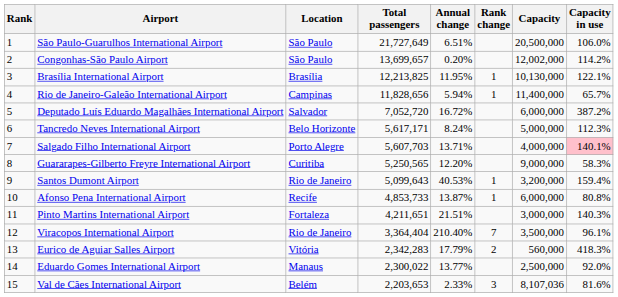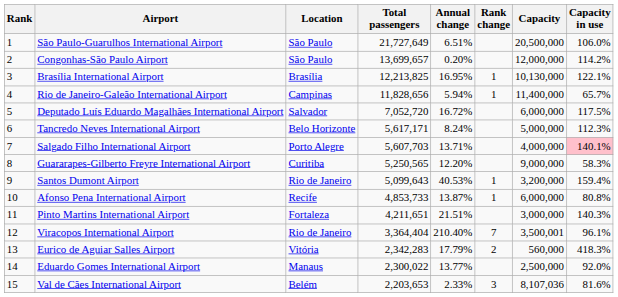 <table class="wikitable">
 <tr>
 <th>Rank</th>
 <th>Airport</th>
 <th>Location</th>
 <th style="width:100px">Total<br>passengers</th>
 <th>Annual<br>change</th>
 <th>Rank<br>change</th>
 <th>Capacity</th>
 <th>Capacity<br>in use</th>
 </tr>
 <tr>
 <td>1</td>
 <td><a href='#'>São Paulo-Guarulhos International Airport</a></td>
 <td><a href='#'>São Paulo</a></td>
 <td align="right">21,727,649</td>
 <td align="right">6.51%</td>
 <td style="text-align:center;"></td>
 <td align="right">20,500,000</td>
 <td align="right">106.0%</td>
 </tr>
 <tr>
 <td>2</td>
 <td><a href='#'>Congonhas-São Paulo Airport</a></td>
 <td><a href='#'>São Paulo</a></td>
 <td align="right">13,699,657</td>
 <td align="right">0.20%</td>
 <td style="text-align:center;"></td>
-<td align="right">12,002,000</td>
+<td align="right">12,000,000</td>
 <td align="right">114.2%</td>
 </tr>
 <tr>
 <td>3</td>
 <td><a href='#'>Brasília International Airport</a></td>
 <td><a href='#'>Brasília</a></td>
 <td align="right">12,213,825</td>
-<td align="right">11.95%</td>
+<td align="right">16.95%</td>
 <td style="text-align:center;">1</td>
 <td align="right">10,130,000</td>
 <td align="right">122.1%</td>
 </tr>
 <tr>
 <td>4</td>
 <td><a href='#'>Rio de Janeiro-Galeão International Airport</a></td>
 <td><a href='#'>Campinas</a></td>
 <td align="right">11,828,656</td>
 <td align="right">5.94%</td>
 <td style="text-align:center;">1</td>
 <td align="right">11,400,000</td>
 <td align="right">65.7%</td>
 </tr>
 <tr>
 <td>5</td>
 <td><a href='#'>Deputado Luís Eduardo Magalhães International Airport</a></td>
 <td><a href='#'>Salvador</a></td>
 <td align="right">7,052,720</td>
 <td align="right">16.72%</td>
 <td style="text-align:center;"></td>
 <td align="right">6,000,000</td>
-<td align="right">387.2%</td>
+<td align="right">117.5%</td>
 </tr>
 <tr>
 <td>6</td>
 <td><a href='#'>Tancredo Neves International Airport</a></td>
 <td><a href='#'>Belo Horizonte</a></td>
 <td align="right">5,617,171</td>
 <td align="right">8.24%</td>
 <td style="text-align:center;"></td>
 <td align="right">5,000,000</td>
 <td align="right">112.3%</td>
 </tr>
 <tr>
 <td>7</td>
 <td><a href='#'>Salgado Filho International Airport</a></td>
 <td><a href='#'>Porto Alegre</a></td>
 <td align="right">5,607,703</td>
 <td align="right">13.71%</td>
 <td style="text-align:center;"></td>
 <td align="right">4,000,000</td>
 <td align="right" style="background: pink;">140.1%</td>
 </tr>
 <tr>
 <td>8</td>
 <td><a href='#'>Guararapes-Gilberto Freyre International Airport</a></td>
 <td><a href='#'>Curitiba</a></td>
 <td align="right">5,250,565</td>
 <td align="right">12.20%</td>
 <td style="text-align:center;"></td>
 <td align="right">9,000,000</td>
 <td align="right">58.3%</td>
 </tr>
 <tr>
 <td>9</td>
 <td><a href='#'>Santos Dumont Airport</a></td>
 <td><a href='#'>Rio de Janeiro</a></td>
 <td align="right">5,099,643</td>
 <td align="right">40.53%</td>
 <td style="text-align:center;">1</td>
 <td align="right">3,200,000</td>
 <td align="right">159.4%</td>
 </tr>
 <tr>
 <td>10</td>
 <td><a href='#'>Afonso Pena International Airport</a></td>
 <td><a href='#'>Recife</a></td>
 <td align="right">4,853,733</td>
 <td align="right">13.87%</td>
 <td style="text-align:center;">1</td>
 <td align="right">6,000,000</td>
 <td align="right">80.8%</td>
 </tr>
 <tr>
 <td>11</td>
 <td><a href='#'>Pinto Martins International Airport</a></td>
 <td><a href='#'>Fortaleza</a></td>
 <td align="right">4,211,651</td>
 <td align="right">21.51%</td>
 <td style="text-align:center;"></td>
 <td align="right">3,000,000</td>
 <td align="right">140.3%</td>
 </tr>
 <tr>
 <td>12</td>
 <td><a href='#'>Viracopos International Airport</a></td>
 <td><a href='#'>Rio de Janeiro</a></td>
 <td align="right">3,364,404</td>
 <td align="right">210.40%</td>
 <td style="text-align:center;">7</td>
-<td align="right">3,500,000</td>
+<td align="right">3,500,001</td>
 <td align="right">96.1%</td>
 </tr>
 <tr>
 <td>13</td>
 <td><a href='#'>Eurico de Aguiar Salles Airport</a></td>
 <td><a href='#'>Vitória</a></td>
 <td align="right">2,342,283</td>
 <td align="right">17.79%</td>
 <td style="text-align:center;">2</td>
 <td align="right">560,000</td>
 <td align="right">418.3%</td>
 </tr>
 <tr>
 <td>14</td>
 <td><a href='#'>Eduardo Gomes International Airport</a></td>
 <td><a href='#'>Manaus</a></td>
 <td align="right">2,300,022</td>
 <td align="right">13.77%</td>
 <td style="text-align:center;"></td>
 <td align="right">2,500,000</td>
 <td align="right">92.0%</td>
 </tr>
 <tr>
 <td>15</td>
 <td><a href='#'>Val de Cães International Airport</a></td>
 <td><a href='#'>Belém</a></td>
 <td align="right">2,203,653</td>
 <td align="right">2.33%</td>
 <td style="text-align:center;">3</td>
 <td align="right">8,107,036</td>
 <td align="right">81.6%</td>
 </tr>
 </table>
